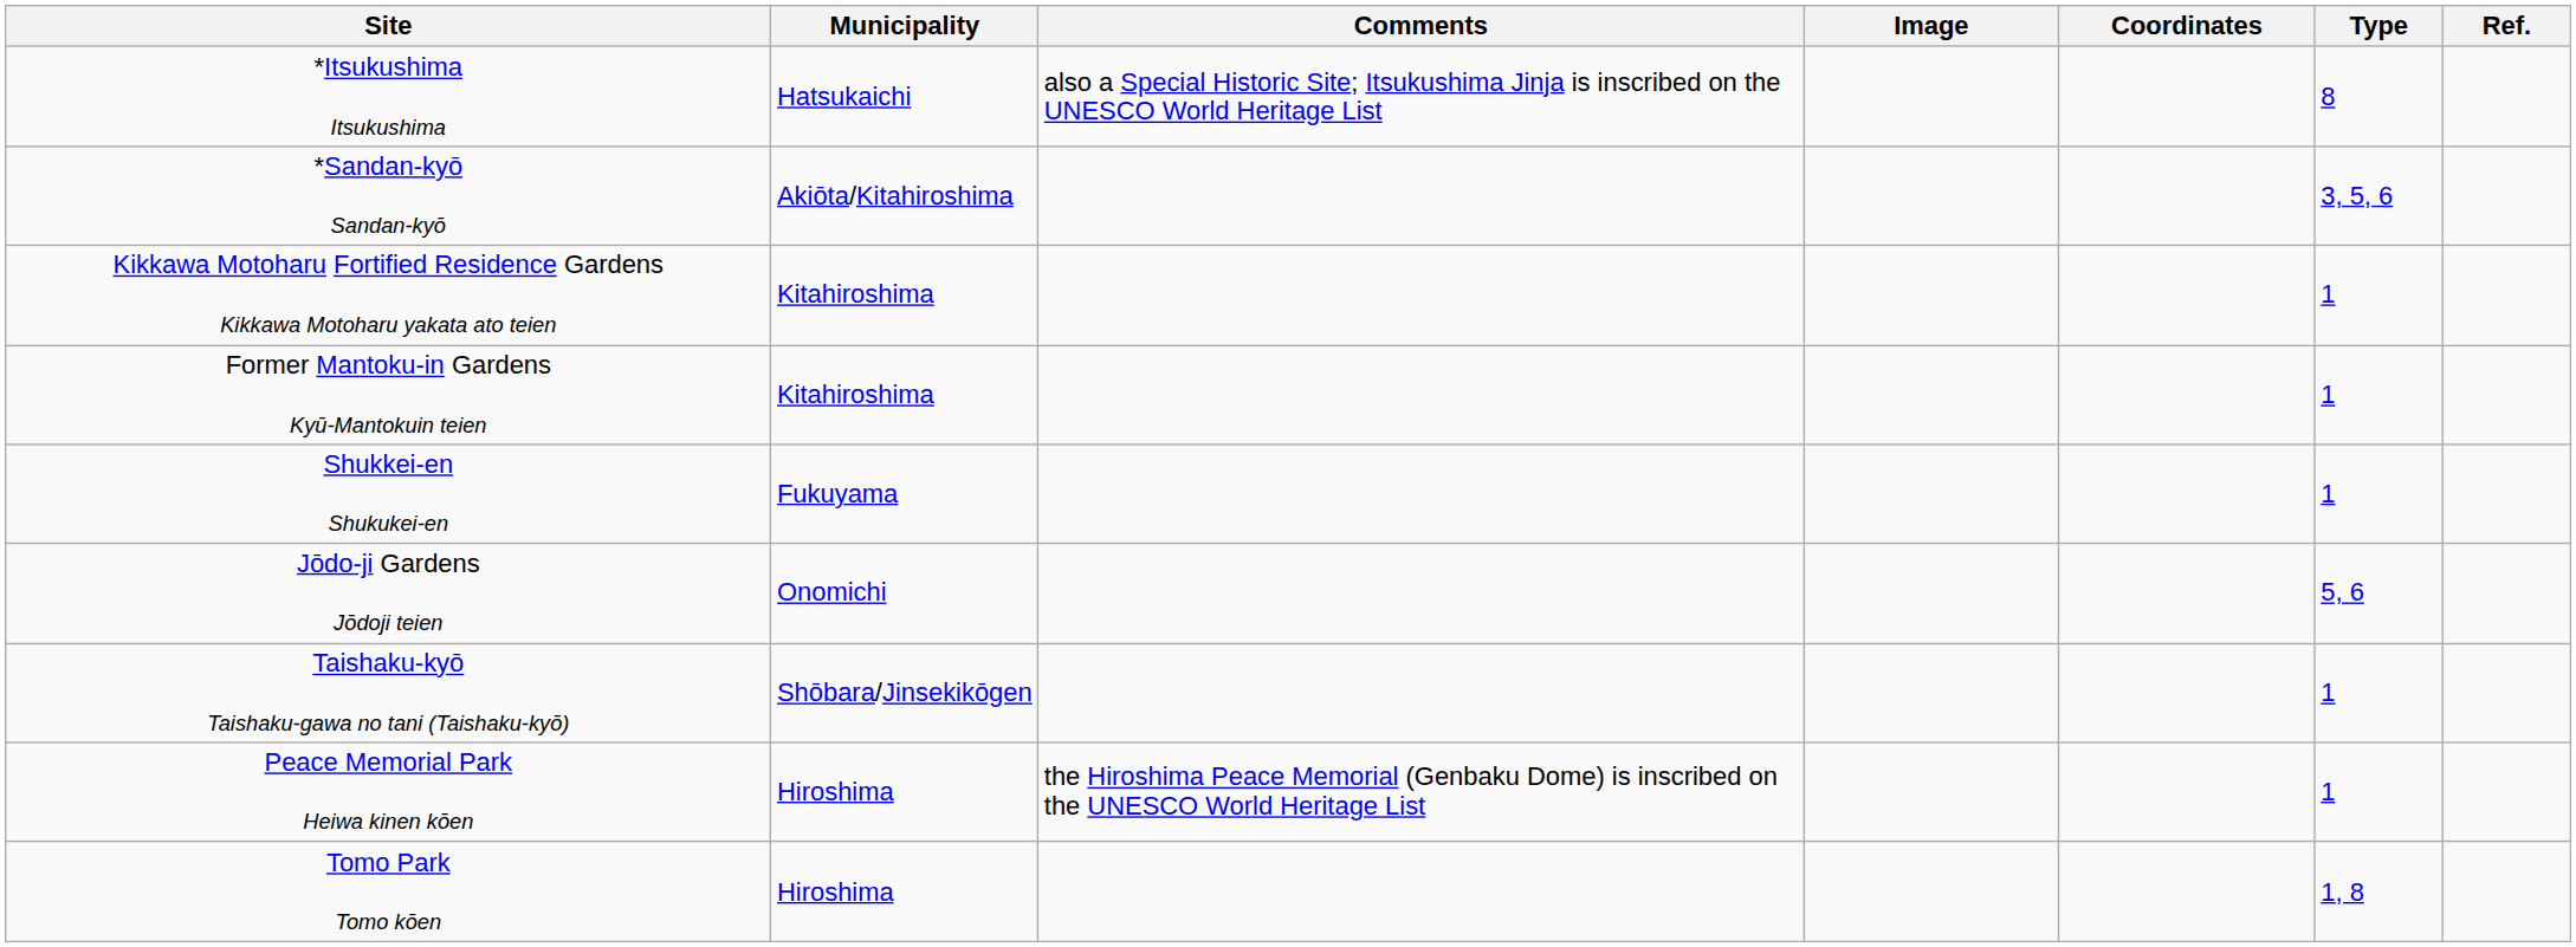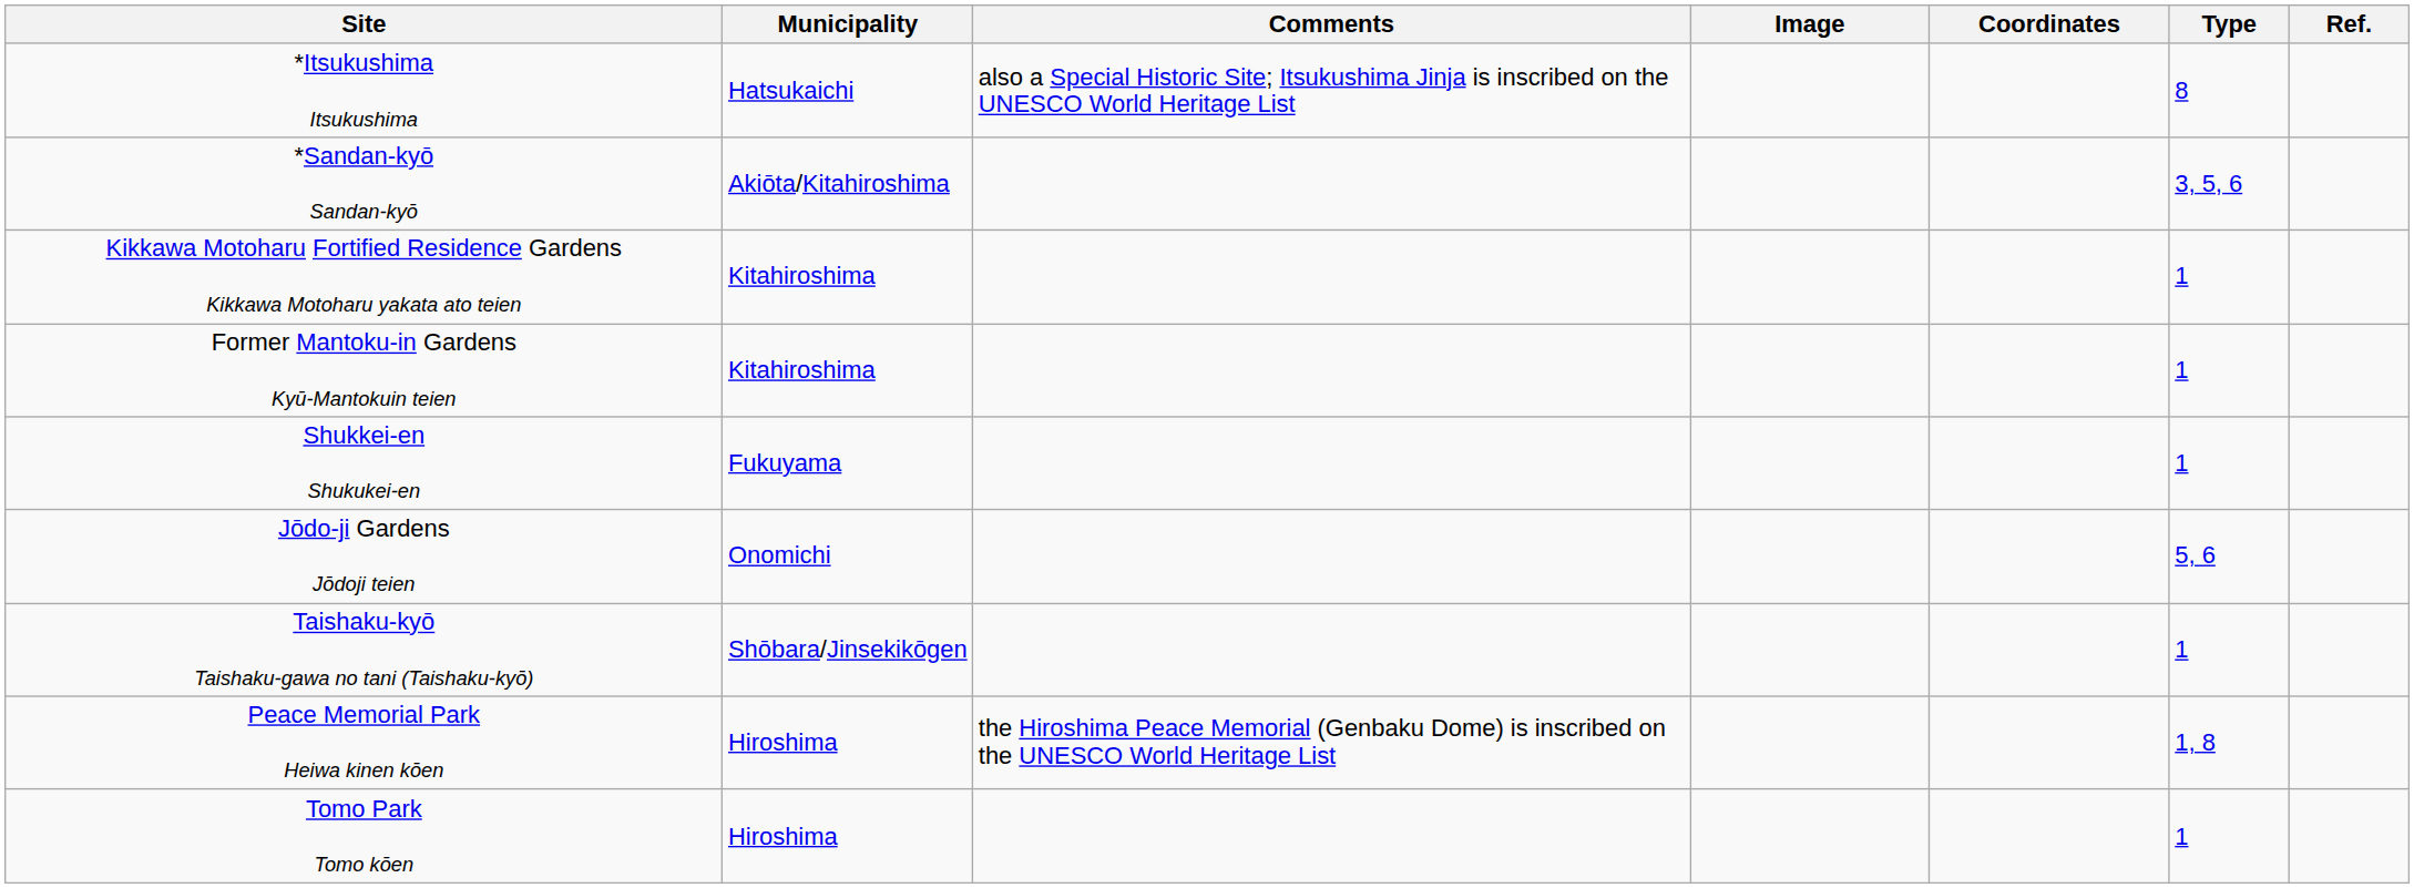 <table class="wikitable sortable"  style="width:100%;">
 <tr>
 <th width="30%" align="left">Site</th>
 <th width="10%" align="left">Municipality</th>
 <th width="30%" align="left" class="unsortable">Comments</th>
 <th width="10%" align="left"  class="unsortable">Image</th>
 <th width="10%" align="left" class="unsortable">Coordinates</th>
 <th width="5%" align="left">Type</th>
 <th width="5%" align="left"  class="unsortable">Ref.</th>
 </tr>
 <tr>
 <td align="center">*<a href='#'>Itsukushima</a><br><br><small><em>Itsukushima</em></small></td>
 <td><a href='#'>Hatsukaichi</a></td>
 <td>also a <a href='#'>Special Historic Site</a>; <a href='#'>Itsukushima Jinja</a> is inscribed on the <a href='#'>UNESCO World Heritage List</a></td>
 <td></td>
 <td></td>
 <td><a href='#'>8</a></td>
 <td></td>
 </tr>
 <tr>
 <td align="center">*<a href='#'>Sandan-kyō</a><br><br><small><em>Sandan-kyō</em></small></td>
 <td><a href='#'>Akiōta</a>/<a href='#'>Kitahiroshima</a></td>
 <td></td>
 <td></td>
 <td></td>
 <td><a href='#'>3, 5, 6</a></td>
 <td></td>
 </tr>
 <tr>
 <td align="center"><a href='#'>Kikkawa Motoharu</a> <a href='#'>Fortified Residence</a> Gardens<br><br><small><em>Kikkawa Motoharu yakata ato teien</em></small></td>
 <td><a href='#'>Kitahiroshima</a></td>
 <td></td>
 <td></td>
 <td></td>
 <td><a href='#'>1</a></td>
 <td></td>
 </tr>
 <tr>
 <td align="center">Former <a href='#'>Mantoku-in</a> Gardens<br><br><small><em>Kyū-Mantokuin teien</em></small></td>
 <td><a href='#'>Kitahiroshima</a></td>
 <td></td>
 <td></td>
 <td></td>
 <td><a href='#'>1</a></td>
 <td></td>
 </tr>
 <tr>
 <td align="center"><a href='#'>Shukkei-en</a><br><br><small><em>Shukukei-en</em></small></td>
 <td><a href='#'>Fukuyama</a></td>
 <td></td>
 <td></td>
 <td></td>
 <td><a href='#'>1</a></td>
 <td></td>
 </tr>
 <tr>
 <td align="center"><a href='#'>Jōdo-ji</a> Gardens<br><br><small><em>Jōdoji teien</em></small></td>
 <td><a href='#'>Onomichi</a></td>
 <td></td>
 <td></td>
 <td></td>
 <td><a href='#'>5, 6</a></td>
 <td></td>
 </tr>
 <tr>
 <td align="center"><a href='#'>Taishaku-kyō</a><br><br><small><em>Taishaku-gawa no tani (Taishaku-kyō)</em></small></td>
 <td><a href='#'>Shōbara</a>/<a href='#'>Jinsekikōgen</a></td>
 <td></td>
 <td></td>
 <td></td>
 <td><a href='#'>1</a></td>
 <td></td>
 </tr>
 <tr>
 <td align="center"><a href='#'>Peace Memorial Park</a><br><br><small><em>Heiwa kinen kōen</em></small></td>
 <td><a href='#'>Hiroshima</a></td>
 <td>the <a href='#'>Hiroshima Peace Memorial</a> (Genbaku Dome) is inscribed on the <a href='#'>UNESCO World Heritage List</a></td>
 <td></td>
 <td></td>
-<td><a href='#'>1</a></td>
+<td><a href='#'>1, 8</a></td>
 <td></td>
 </tr>
 <tr>
 <td align="center"><a href='#'>Tomo Park</a><br><br><small><em>Tomo kōen</em></small></td>
 <td><a href='#'>Hiroshima</a></td>
 <td></td>
 <td></td>
 <td></td>
-<td><a href='#'>1, 8</a></td>
+<td><a href='#'>1</a></td>
 <td></td>
 </tr>
 <tr>
 </tr>
 </table>
